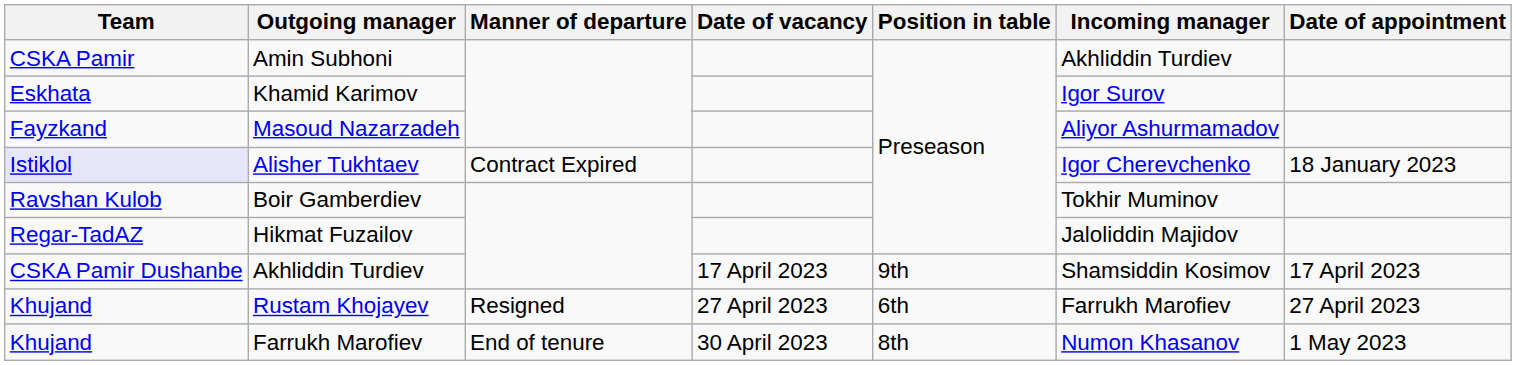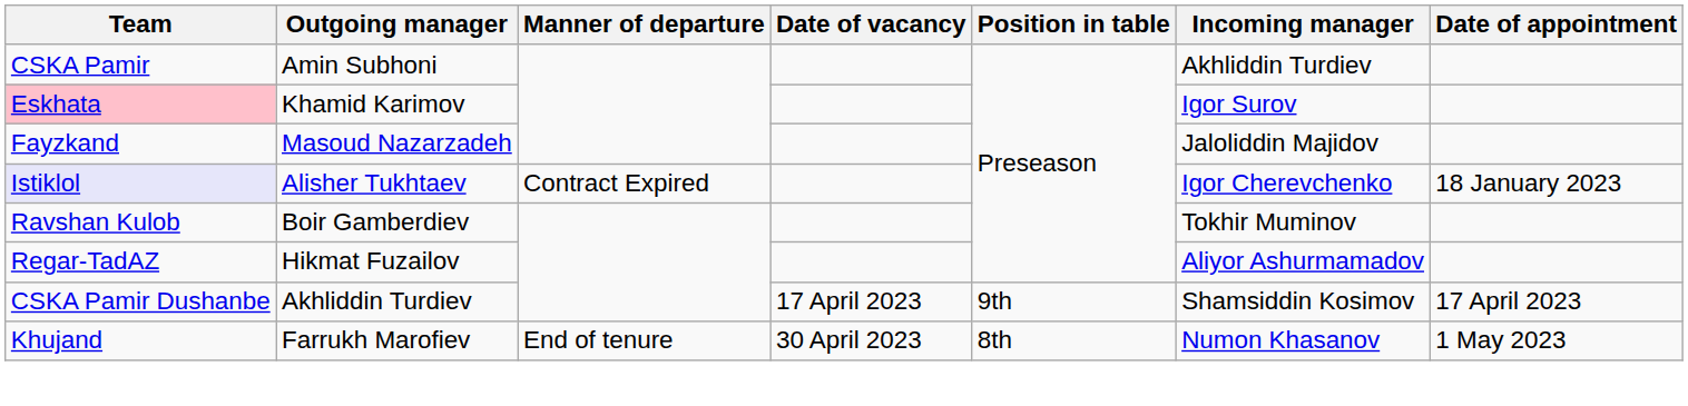 <table class="wikitable">
 <tr>
 <th>Team</th>
 <th>Outgoing manager</th>
 <th>Manner of departure</th>
 <th>Date of vacancy</th>
 <th>Position in table</th>
 <th>Incoming manager</th>
 <th>Date of appointment</th>
 </tr>
 <tr>
 <td><a href='#'>CSKA Pamir</a></td>
 <td> Amin Subhoni</td>
 <td rowspan=3></td>
 <td></td>
 <td rowspan=6>Preseason</td>
 <td> Akhliddin Turdiev</td>
 <td></td>
 </tr>
 <tr>
-<td><a href='#'>Eskhata</a></td>
+<td style="background: pink;"><a href='#'>Eskhata</a></td>
 <td> Khamid Karimov</td>
 <td></td>
 <td> <a href='#'>Igor Surov</a></td>
 <td></td>
 </tr>
 <tr>
 <td><a href='#'>Fayzkand</a></td>
 <td> <a href='#'>Masoud Nazarzadeh</a></td>
 <td></td>
-<td> <a href='#'>Aliyor Ashurmamadov</a></td>
+<td> Jaloliddin Majidov</td>
 <td></td>
 </tr>
 <tr>
 <td style="background: lavender;"><a href='#'>Istiklol</a></td>
 <td> <a href='#'>Alisher Tukhtaev</a> </td>
 <td rowspan=1>Contract Expired</td>
 <td></td>
 <td> <a href='#'>Igor Cherevchenko</a></td>
 <td>18 January 2023</td>
 </tr>
 <tr>
 <td><a href='#'>Ravshan Kulob</a></td>
 <td> Boir Gamberdiev</td>
 <td rowspan=3></td>
 <td></td>
 <td> Tokhir Muminov</td>
 <td></td>
 </tr>
 <tr>
 <td><a href='#'>Regar-TadAZ</a></td>
 <td> Hikmat Fuzailov</td>
 <td></td>
-<td> Jaloliddin Majidov</td>
+<td> <a href='#'>Aliyor Ashurmamadov</a></td>
 <td></td>
 </tr>
 <tr>
 <td><a href='#'>CSKA Pamir Dushanbe</a></td>
 <td> Akhliddin Turdiev</td>
 <td>17 April 2023</td>
 <td>9th</td>
 <td> Shamsiddin Kosimov</td>
 <td>17 April 2023</td>
 </tr>
 <tr>
 <td><a href='#'>Khujand</a></td>
-<td> <a href='#'>Rustam Khojayev</a></td>
-<td>Resigned</td>
-<td>27 April 2023</td>
-<td>6th</td>
-<td> Farrukh Marofiev </td>
-<td>27 April 2023</td>
-</tr>
-<tr>
-<td><a href='#'>Khujand</a></td>
 <td> Farrukh Marofiev </td>
 <td>End of tenure</td>
 <td>30 April 2023</td>
 <td>8th</td>
 <td> <a href='#'>Numon Khasanov</a></td>
 <td>1 May 2023</td>
 </tr>
 </table>
